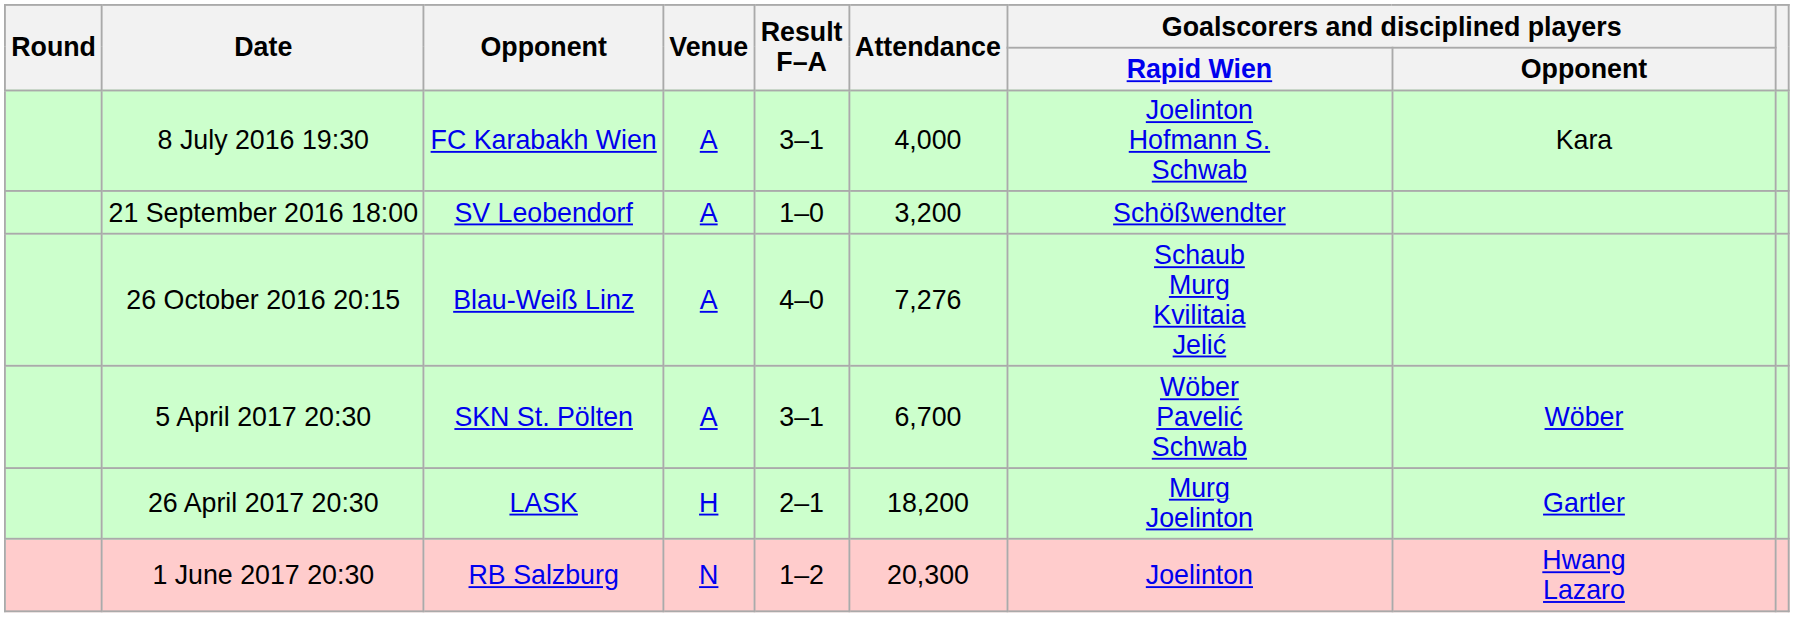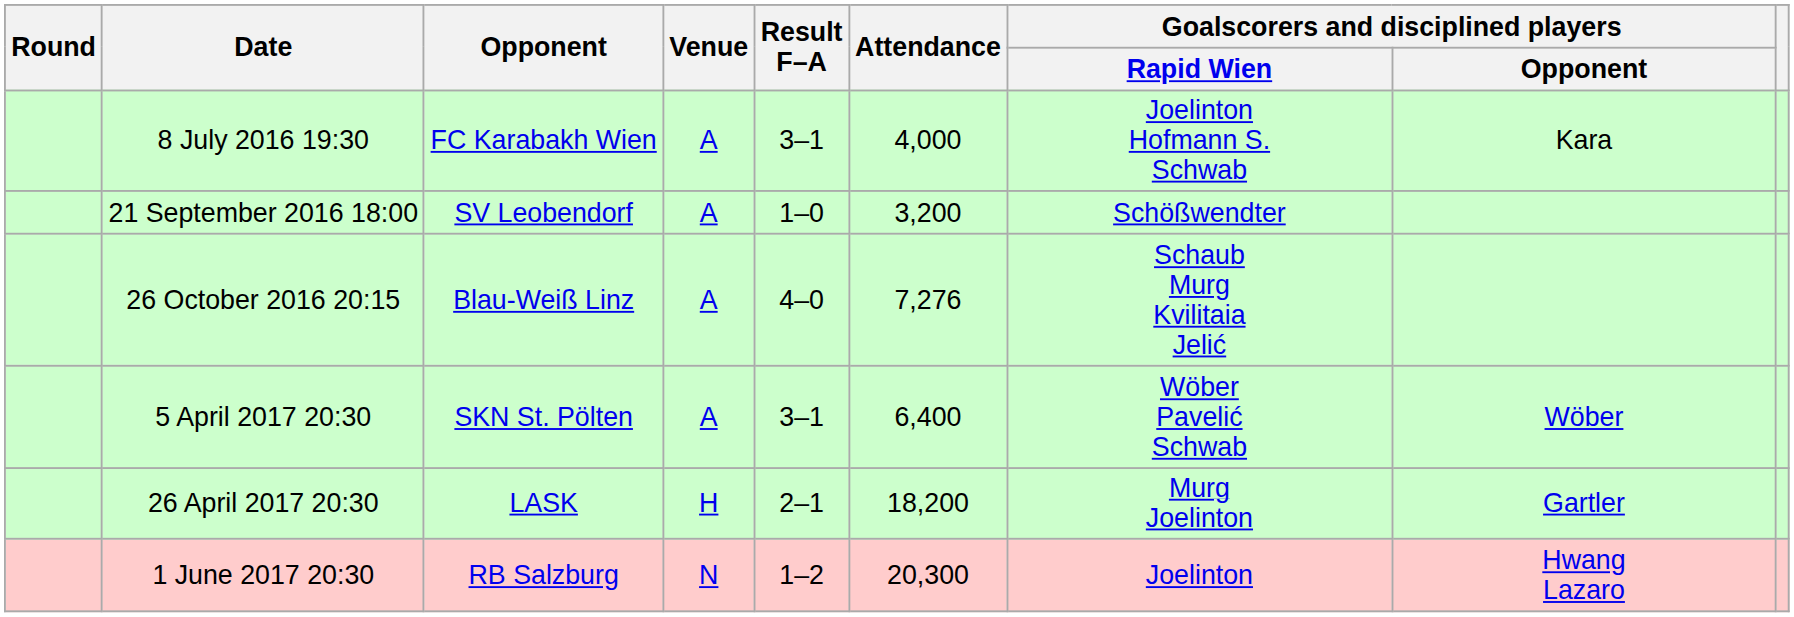 <table class="wikitable" style="text-align:center; font-size:90%">
 <tr>
 <th rowspan="2">Round</th>
 <th rowspan="2">Date</th>
 <th rowspan="2">Opponent</th>
 <th rowspan="2">Venue</th>
 <th rowspan="2">Result<br>F–A</th>
 <th rowspan="2">Attendance</th>
 <th colspan="2">Goalscorers and disciplined players</th>
 <th rowspan="2"></th>
 </tr>
 <tr>
 <th style="width:200px"><a href='#'>Rapid Wien</a></th>
 <th style="width:200px">Opponent</th>
 </tr>
 <tr style="background:#cfc">
 <td></td>
 <td>8 July 2016 19:30</td>
 <td><a href='#'>FC Karabakh Wien</a></td>
 <td><a href='#'>A</a></td>
 <td>3–1</td>
 <td>4,000</td>
 <td><a href='#'>Joelinton</a>  <br> <a href='#'>Hofmann S.</a>  <br> <a href='#'>Schwab</a> </td>
 <td>Kara </td>
 <td></td>
 </tr>
 <tr style="background:#cfc">
 <td></td>
 <td>21 September 2016 18:00</td>
 <td><a href='#'>SV Leobendorf</a></td>
 <td><a href='#'>A</a></td>
 <td>1–0</td>
 <td>3,200</td>
 <td><a href='#'>Schößwendter</a> </td>
 <td></td>
 <td></td>
 </tr>
 <tr style="background:#cfc">
 <td></td>
 <td>26 October 2016 20:15</td>
 <td><a href='#'>Blau-Weiß Linz</a></td>
 <td><a href='#'>A</a></td>
 <td>4–0</td>
 <td>7,276</td>
 <td><a href='#'>Schaub</a>  <br> <a href='#'>Murg</a>  <br> <a href='#'>Kvilitaia</a>  <br> <a href='#'>Jelić</a> </td>
 <td></td>
 <td></td>
 </tr>
 <tr style="background:#cfc">
 <td></td>
 <td>5 April 2017 20:30</td>
 <td><a href='#'>SKN St. Pölten</a></td>
 <td><a href='#'>A</a></td>
 <td>3–1</td>
-<td>6,700</td>
+<td>6,400</td>
 <td><a href='#'>Wöber</a>  <br> <a href='#'>Pavelić</a>  <br> <a href='#'>Schwab</a> </td>
 <td><a href='#'>Wöber</a> </td>
 <td></td>
 </tr>
 <tr style="background:#cfc">
 <td></td>
 <td>26 April 2017 20:30</td>
 <td><a href='#'>LASK</a></td>
 <td><a href='#'>H</a></td>
 <td>2–1</td>
 <td>18,200</td>
 <td><a href='#'>Murg</a>  <br> <a href='#'>Joelinton</a> </td>
 <td><a href='#'>Gartler</a> </td>
 <td></td>
 </tr>
 <tr style="background:#fcc">
 <td></td>
 <td>1 June 2017 20:30</td>
 <td><a href='#'>RB Salzburg</a></td>
 <td><a href='#'>N</a></td>
 <td>1–2</td>
 <td>20,300</td>
 <td><a href='#'>Joelinton</a> </td>
 <td><a href='#'>Hwang</a>  <br> <a href='#'>Lazaro</a> </td>
 <td></td>
 </tr>
 </table>
